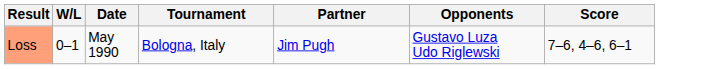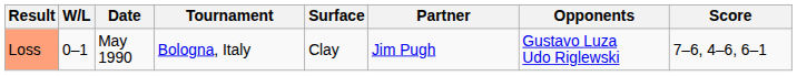 <table class="sortable wikitable">
 <tr>
 <th style="width:45px">Result</th>
 <th style="width:30px" class="unsortable">W/L</th>
 <th style="width:55px">Date</th>
 <th style="width:150px">Tournament</th>
+<th style="width:50px">Surface</th>
 <th style="width:150px">Partner</th>
 <th style="width:150px">Opponents</th>
 <th style="width:120px" class="unsortable">Score</th>
 </tr>
 <tr>
 <td style="background:#ffa07a;">Loss</td>
 <td>0–1</td>
 <td>May 1990</td>
 <td><a href='#'>Bologna</a>, Italy</td>
+<td>Clay</td>
 <td> <a href='#'>Jim Pugh</a></td>
 <td> <a href='#'>Gustavo Luza</a> <br>  <a href='#'>Udo Riglewski</a></td>
 <td>7–6, 4–6, 6–1</td>
 </tr>
 </table>
